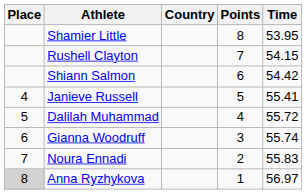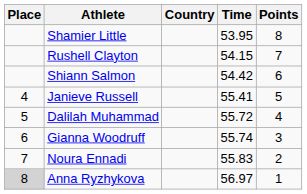 <table class="wikitable">
 <tr>
 <th>Place</th>
 <th>Athlete</th>
 <th>Country</th>
+<th>Time</th>
 <th>Points</th>
-<th>Time</th>
 </tr>
 <tr>
 <td align=center></td>
 <td><a href='#'>Shamier Little</a></td>
 <td></td>
+<td>53.95</td>
 <td align=center>8</td>
-<td>53.95</td>
 </tr>
 <tr>
 <td align=center></td>
 <td><a href='#'>Rushell Clayton</a></td>
 <td></td>
+<td>54.15</td>
 <td align=center>7</td>
-<td>54.15</td>
 </tr>
 <tr>
 <td align=center></td>
 <td><a href='#'>Shiann Salmon</a></td>
 <td></td>
+<td>54.42</td>
 <td align=center>6</td>
-<td>54.42</td>
 </tr>
 <tr>
 <td align=center>4</td>
 <td><a href='#'>Janieve Russell</a></td>
 <td></td>
+<td>55.41</td>
 <td align=center>5</td>
-<td>55.41</td>
 </tr>
 <tr>
 <td align=center>5</td>
 <td><a href='#'>Dalilah Muhammad</a></td>
 <td></td>
+<td>55.72</td>
 <td align=center>4</td>
-<td>55.72</td>
 </tr>
 <tr>
 <td align=center>6</td>
 <td><a href='#'>Gianna Woodruff</a></td>
 <td></td>
+<td>55.74</td>
 <td align=center>3</td>
-<td>55.74</td>
 </tr>
 <tr>
 <td align=center>7</td>
 <td><a href='#'>Noura Ennadi</a></td>
 <td></td>
+<td>55.83</td>
 <td align=center>2</td>
-<td>55.83</td>
 </tr>
 <tr>
 <td align=center style="background: lightgrey;">8</td>
 <td><a href='#'>Anna Ryzhykova</a></td>
 <td></td>
+<td>56.97</td>
 <td align=center>1</td>
-<td>56.97</td>
 </tr>
 </table>
